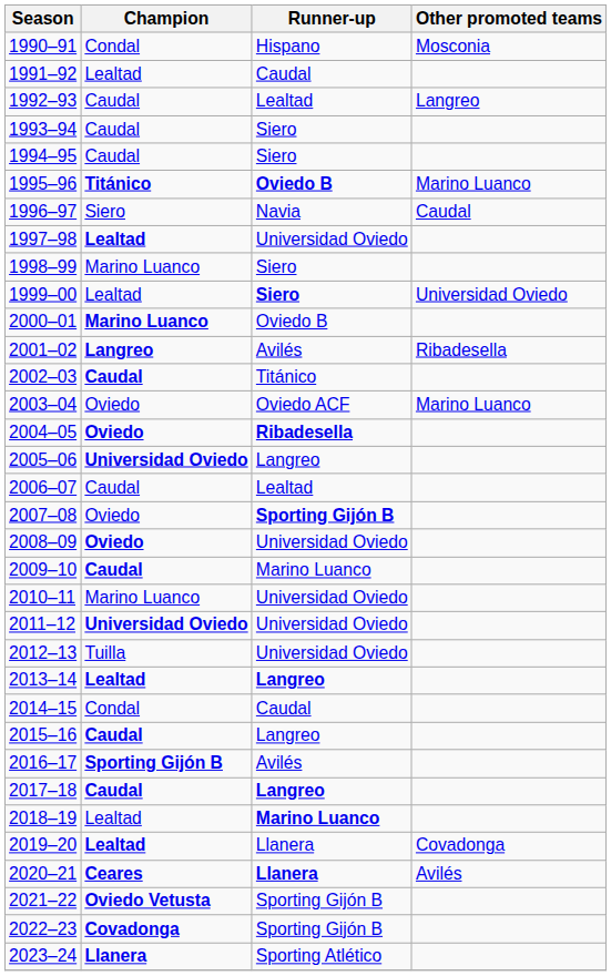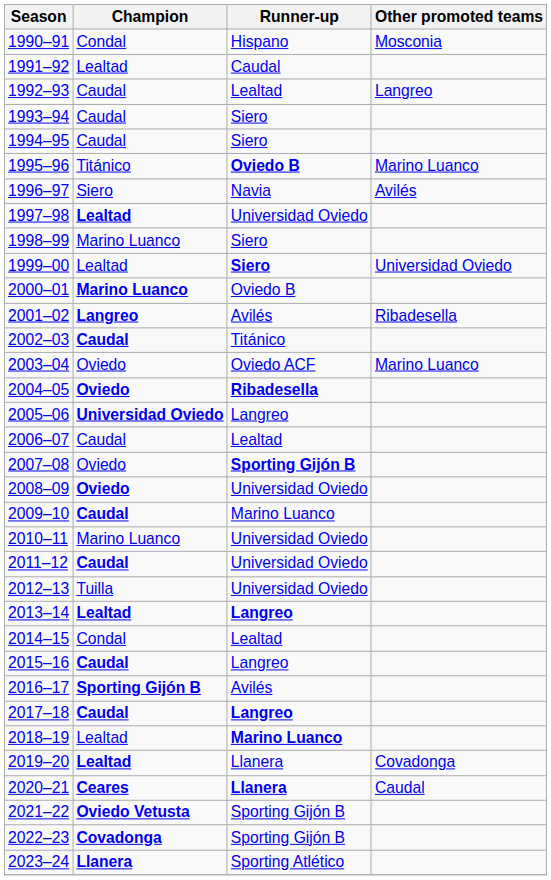 <table class="wikitable">
 <tr>
 <th>Season</th>
 <th>Champion</th>
 <th>Runner-up</th>
 <th>Other promoted teams</th>
 </tr>
 <tr>
 <td><a href='#'>1990–91</a></td>
 <td><a href='#'>Condal</a></td>
 <td><a href='#'>Hispano</a></td>
 <td><a href='#'>Mosconia</a></td>
 </tr>
 <tr>
 <td><a href='#'>1991–92</a></td>
 <td><a href='#'>Lealtad</a></td>
 <td><a href='#'>Caudal</a></td>
 <td></td>
 </tr>
 <tr>
 <td><a href='#'>1992–93</a></td>
 <td><a href='#'>Caudal</a></td>
 <td><a href='#'>Lealtad</a></td>
 <td><a href='#'>Langreo</a></td>
 </tr>
 <tr>
 <td><a href='#'>1993–94</a></td>
 <td><a href='#'>Caudal</a></td>
 <td><a href='#'>Siero</a></td>
 <td></td>
 </tr>
 <tr>
 <td><a href='#'>1994–95</a></td>
 <td><a href='#'>Caudal</a></td>
 <td><a href='#'>Siero</a></td>
 <td></td>
 </tr>
 <tr>
 <td><a href='#'>1995–96</a></td>
-<td><strong><a href='#'>Titánico</a></strong></td>
+<td><a href='#'>Titánico</a></td>
 <td><strong><a href='#'>Oviedo B</a></strong></td>
 <td><a href='#'>Marino Luanco</a></td>
 </tr>
 <tr>
 <td><a href='#'>1996–97</a></td>
 <td><a href='#'>Siero</a></td>
 <td><a href='#'>Navia</a></td>
-<td><a href='#'>Caudal</a></td>
+<td><a href='#'>Avilés</a></td>
 </tr>
 <tr>
 <td><a href='#'>1997–98</a></td>
 <td><strong><a href='#'>Lealtad</a></strong></td>
 <td><a href='#'>Universidad Oviedo</a></td>
 <td></td>
 </tr>
 <tr>
 <td><a href='#'>1998–99</a></td>
 <td><a href='#'>Marino Luanco</a></td>
 <td><a href='#'>Siero</a></td>
 <td></td>
 </tr>
 <tr>
 <td><a href='#'>1999–00</a></td>
 <td><a href='#'>Lealtad</a></td>
 <td><strong><a href='#'>Siero</a></strong></td>
 <td><a href='#'>Universidad Oviedo</a></td>
 </tr>
 <tr>
 <td><a href='#'>2000–01</a></td>
 <td><strong><a href='#'>Marino Luanco</a></strong></td>
 <td><a href='#'>Oviedo B</a></td>
 <td></td>
 </tr>
 <tr>
 <td><a href='#'>2001–02</a></td>
 <td><strong><a href='#'>Langreo</a></strong></td>
 <td><a href='#'>Avilés</a></td>
 <td><a href='#'>Ribadesella</a></td>
 </tr>
 <tr>
 <td><a href='#'>2002–03</a></td>
 <td><strong><a href='#'>Caudal</a></strong></td>
 <td><a href='#'>Titánico</a></td>
 <td></td>
 </tr>
 <tr>
 <td><a href='#'>2003–04</a></td>
 <td><a href='#'>Oviedo</a></td>
 <td><a href='#'>Oviedo ACF</a></td>
 <td><a href='#'>Marino Luanco</a></td>
 </tr>
 <tr>
 <td><a href='#'>2004–05</a></td>
 <td><strong><a href='#'>Oviedo</a></strong></td>
 <td><strong><a href='#'>Ribadesella</a></strong></td>
 <td></td>
 </tr>
 <tr>
 <td><a href='#'>2005–06</a></td>
 <td><strong><a href='#'>Universidad Oviedo</a></strong></td>
 <td><a href='#'>Langreo</a></td>
 <td></td>
 </tr>
 <tr>
 <td><a href='#'>2006–07</a></td>
 <td><a href='#'>Caudal</a></td>
 <td><a href='#'>Lealtad</a></td>
 <td></td>
 </tr>
 <tr>
 <td><a href='#'>2007–08</a></td>
 <td><a href='#'>Oviedo</a></td>
 <td><strong><a href='#'>Sporting Gijón B</a></strong></td>
 <td></td>
 </tr>
 <tr>
 <td><a href='#'>2008–09</a></td>
 <td><strong><a href='#'>Oviedo</a></strong></td>
 <td><a href='#'>Universidad Oviedo</a></td>
 <td></td>
 </tr>
 <tr>
 <td><a href='#'>2009–10</a></td>
 <td><strong><a href='#'>Caudal</a></strong></td>
 <td><a href='#'>Marino Luanco</a></td>
 <td></td>
 </tr>
 <tr>
 <td><a href='#'>2010–11</a></td>
 <td><a href='#'>Marino Luanco</a></td>
 <td><a href='#'>Universidad Oviedo</a></td>
 <td></td>
 </tr>
 <tr>
 <td><a href='#'>2011–12</a></td>
-<td><strong><a href='#'>Universidad Oviedo</a></strong></td>
+<td><strong><a href='#'>Caudal</a></strong></td>
 <td><a href='#'>Universidad Oviedo</a></td>
 <td></td>
 </tr>
 <tr>
 <td><a href='#'>2012–13</a></td>
 <td><a href='#'>Tuilla</a></td>
 <td><a href='#'>Universidad Oviedo</a></td>
 <td></td>
 </tr>
 <tr>
 <td><a href='#'>2013–14</a></td>
 <td><strong><a href='#'>Lealtad</a></strong></td>
 <td><strong><a href='#'>Langreo</a></strong></td>
 <td></td>
 </tr>
 <tr>
 <td><a href='#'>2014–15</a></td>
 <td><a href='#'>Condal</a></td>
-<td><a href='#'>Caudal</a></td>
+<td><a href='#'>Lealtad</a></td>
 <td></td>
 </tr>
 <tr>
 <td><a href='#'>2015–16</a></td>
 <td><strong><a href='#'>Caudal</a></strong></td>
 <td><a href='#'>Langreo</a></td>
 <td></td>
 </tr>
 <tr>
 <td><a href='#'>2016–17</a></td>
 <td><strong><a href='#'>Sporting Gijón B</a></strong></td>
 <td><a href='#'>Avilés</a></td>
 <td></td>
 </tr>
 <tr>
 <td><a href='#'>2017–18</a></td>
 <td><strong><a href='#'>Caudal</a></strong></td>
 <td><strong><a href='#'>Langreo</a></strong></td>
 <td></td>
 </tr>
 <tr>
 <td><a href='#'>2018–19</a></td>
 <td><a href='#'>Lealtad</a></td>
 <td><strong><a href='#'>Marino Luanco</a></strong></td>
 <td></td>
 </tr>
 <tr>
 <td><a href='#'>2019–20</a></td>
 <td><strong><a href='#'>Lealtad</a></strong></td>
 <td><a href='#'>Llanera</a></td>
 <td><a href='#'>Covadonga</a></td>
 </tr>
 <tr>
 <td><a href='#'>2020–21</a></td>
 <td><strong><a href='#'>Ceares</a></strong></td>
 <td><strong><a href='#'>Llanera</a></strong></td>
-<td><a href='#'>Avilés</a></td>
+<td><a href='#'>Caudal</a></td>
 </tr>
 <tr>
 <td><a href='#'>2021–22</a></td>
 <td><strong><a href='#'>Oviedo Vetusta</a></strong></td>
 <td><a href='#'>Sporting Gijón B</a></td>
 <td></td>
 </tr>
 <tr>
 <td><a href='#'>2022–23</a></td>
 <td><strong><a href='#'>Covadonga</a></strong></td>
 <td><a href='#'>Sporting Gijón B</a></td>
 <td></td>
 </tr>
 <tr>
 <td><a href='#'>2023–24</a></td>
 <td><strong><a href='#'>Llanera</a></strong></td>
 <td><a href='#'>Sporting Atlético</a></td>
 <td></td>
 </tr>
 <tr>
 </tr>
 </table>
